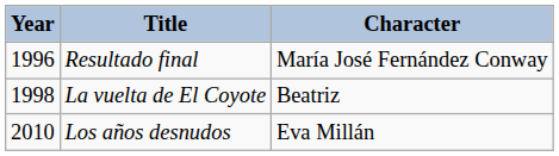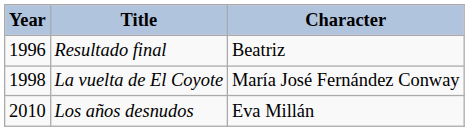 <table class="wikitable" style="font-size:90%; border="2" cellpadding="4" background:#f9f9f9; text-align:center">
 <tr>
 <th style="background:#B0C4DE">Year</th>
 <th style="background:#B0C4DE">Title</th>
 <th style="background:#B0C4DE">Character</th>
 </tr>
 <tr>
 <td>1996</td>
 <td><em>Resultado final</em></td>
-<td>María José Fernández Conway</td>
+<td>Beatriz</td>
 </tr>
 <tr>
 <td>1998</td>
 <td><em>La vuelta de El Coyote</em></td>
-<td>Beatriz</td>
+<td>María José Fernández Conway</td>
 </tr>
 <tr>
 <td>2010</td>
 <td><em>Los años desnudos</em></td>
 <td>Eva Millán</td>
 </tr>
 </table>
